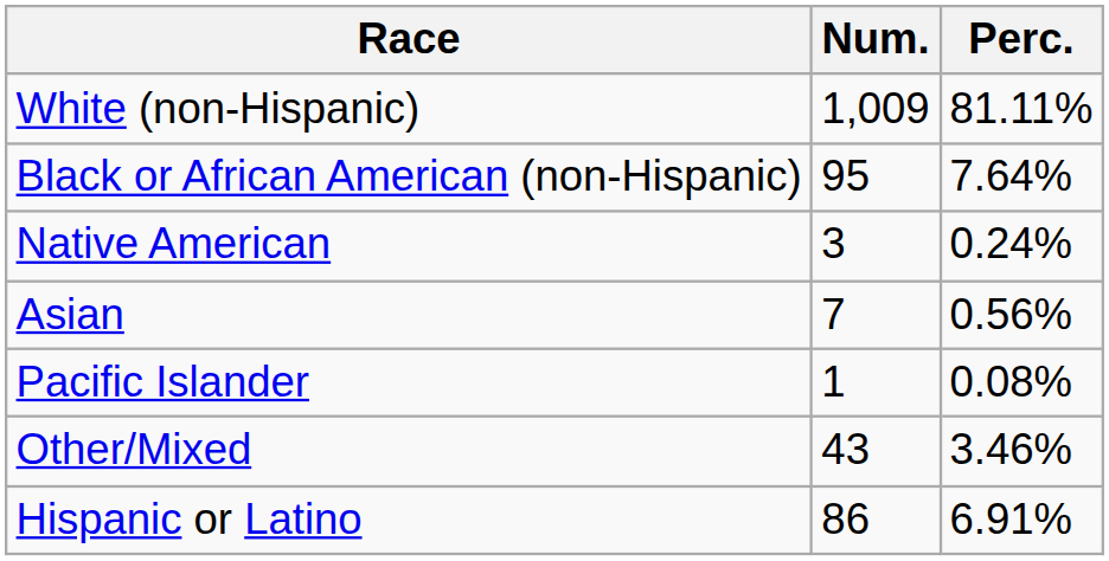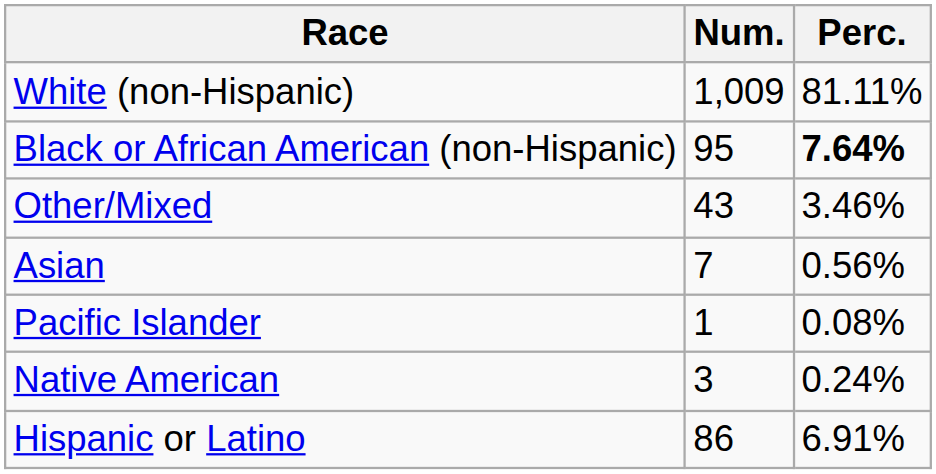 <table class="wikitable">
 <tr>
 <th>Race</th>
 <th>Num.</th>
 <th>Perc.</th>
 </tr>
 <tr>
 <td><a href='#'>White</a> (non-Hispanic)</td>
 <td>1,009</td>
 <td>81.11%</td>
 </tr>
 <tr>
 <td><a href='#'>Black or African American</a> (non-Hispanic)</td>
 <td>95</td>
-<td>7.64%</td>
+<td><strong>7.64%</strong></td>
 </tr>
 <tr>
-<td><a href='#'>Native American</a></td>
-<td>3</td>
-<td>0.24%</td>
+<td><a href='#'>Other/Mixed</a></td>
+<td>43</td>
+<td>3.46%</td>
 </tr>
 <tr>
 <td><a href='#'>Asian</a></td>
 <td>7</td>
 <td>0.56%</td>
 </tr>
 <tr>
 <td><a href='#'>Pacific Islander</a></td>
 <td>1</td>
 <td>0.08%</td>
 </tr>
 <tr>
-<td><a href='#'>Other/Mixed</a></td>
-<td>43</td>
-<td>3.46%</td>
+<td><a href='#'>Native American</a></td>
+<td>3</td>
+<td>0.24%</td>
 </tr>
 <tr>
 <td><a href='#'>Hispanic</a> or <a href='#'>Latino</a></td>
 <td>86</td>
 <td>6.91%</td>
 </tr>
 </table>
